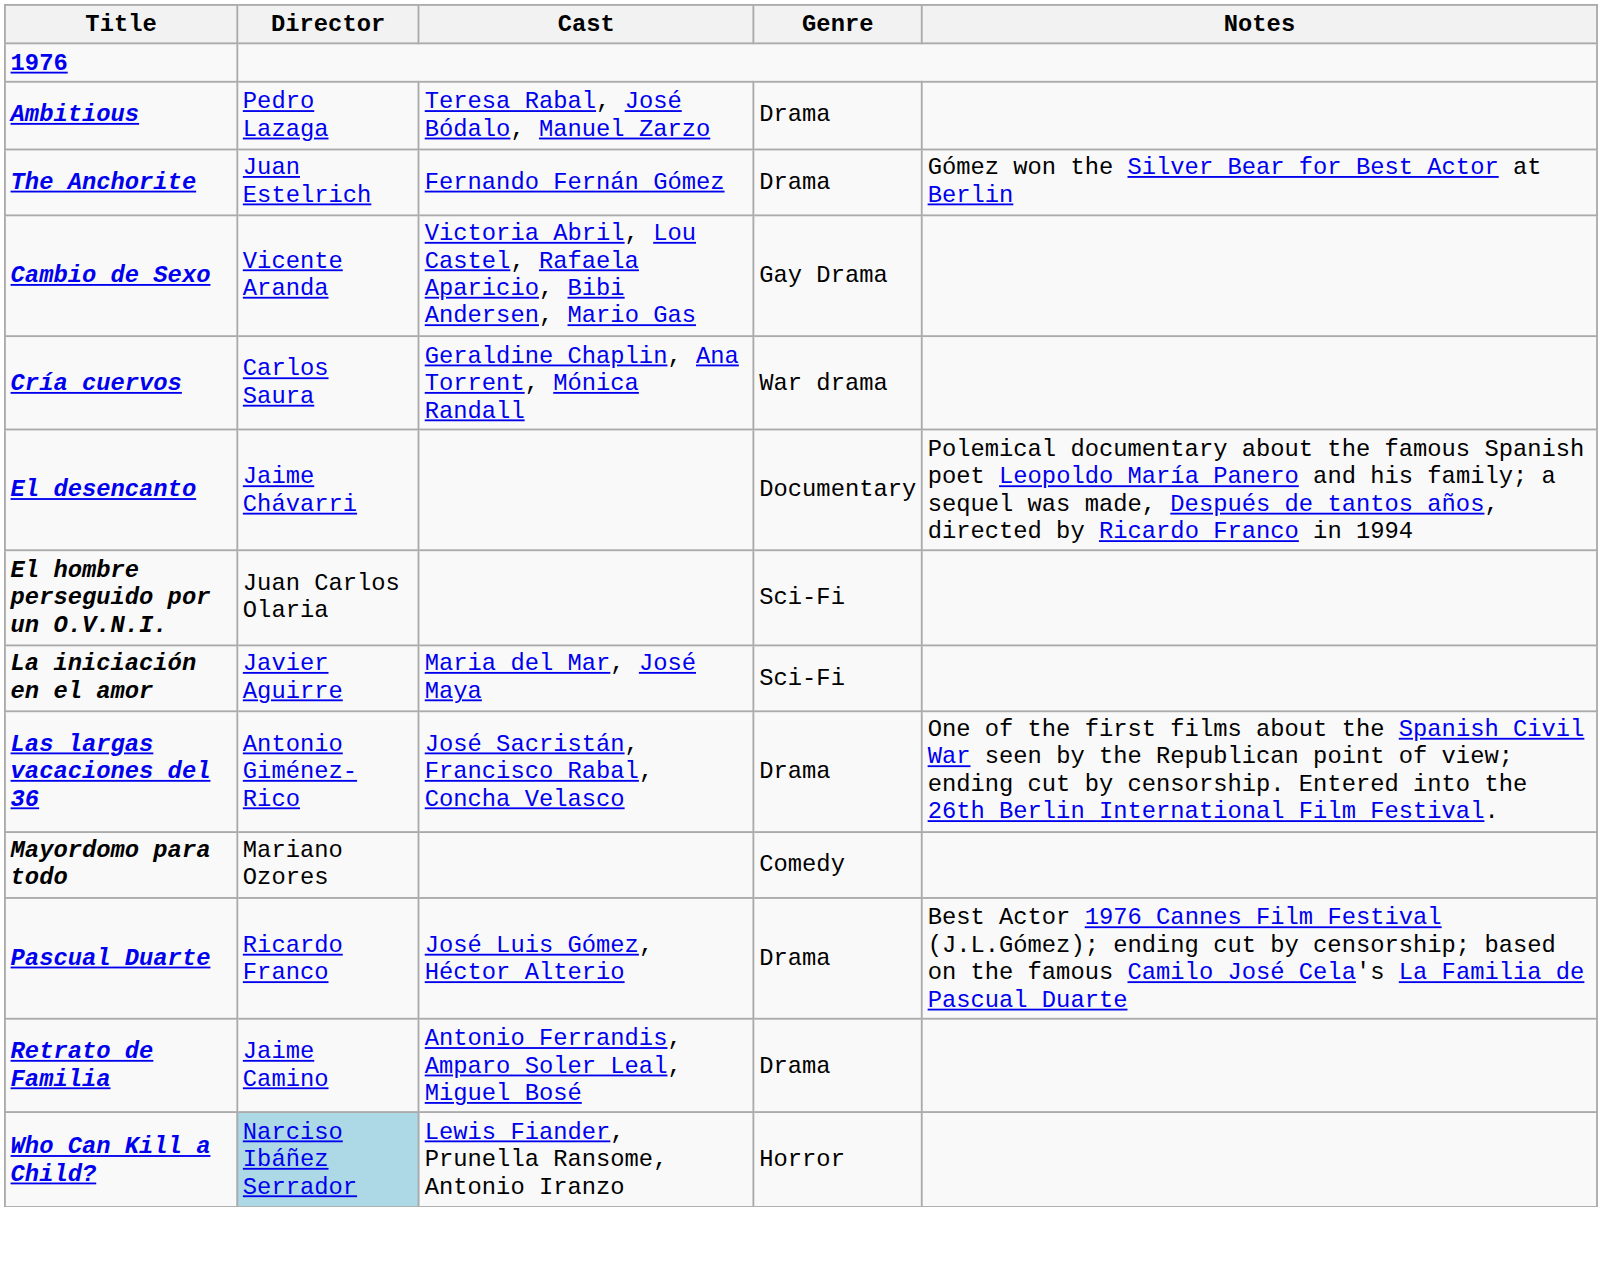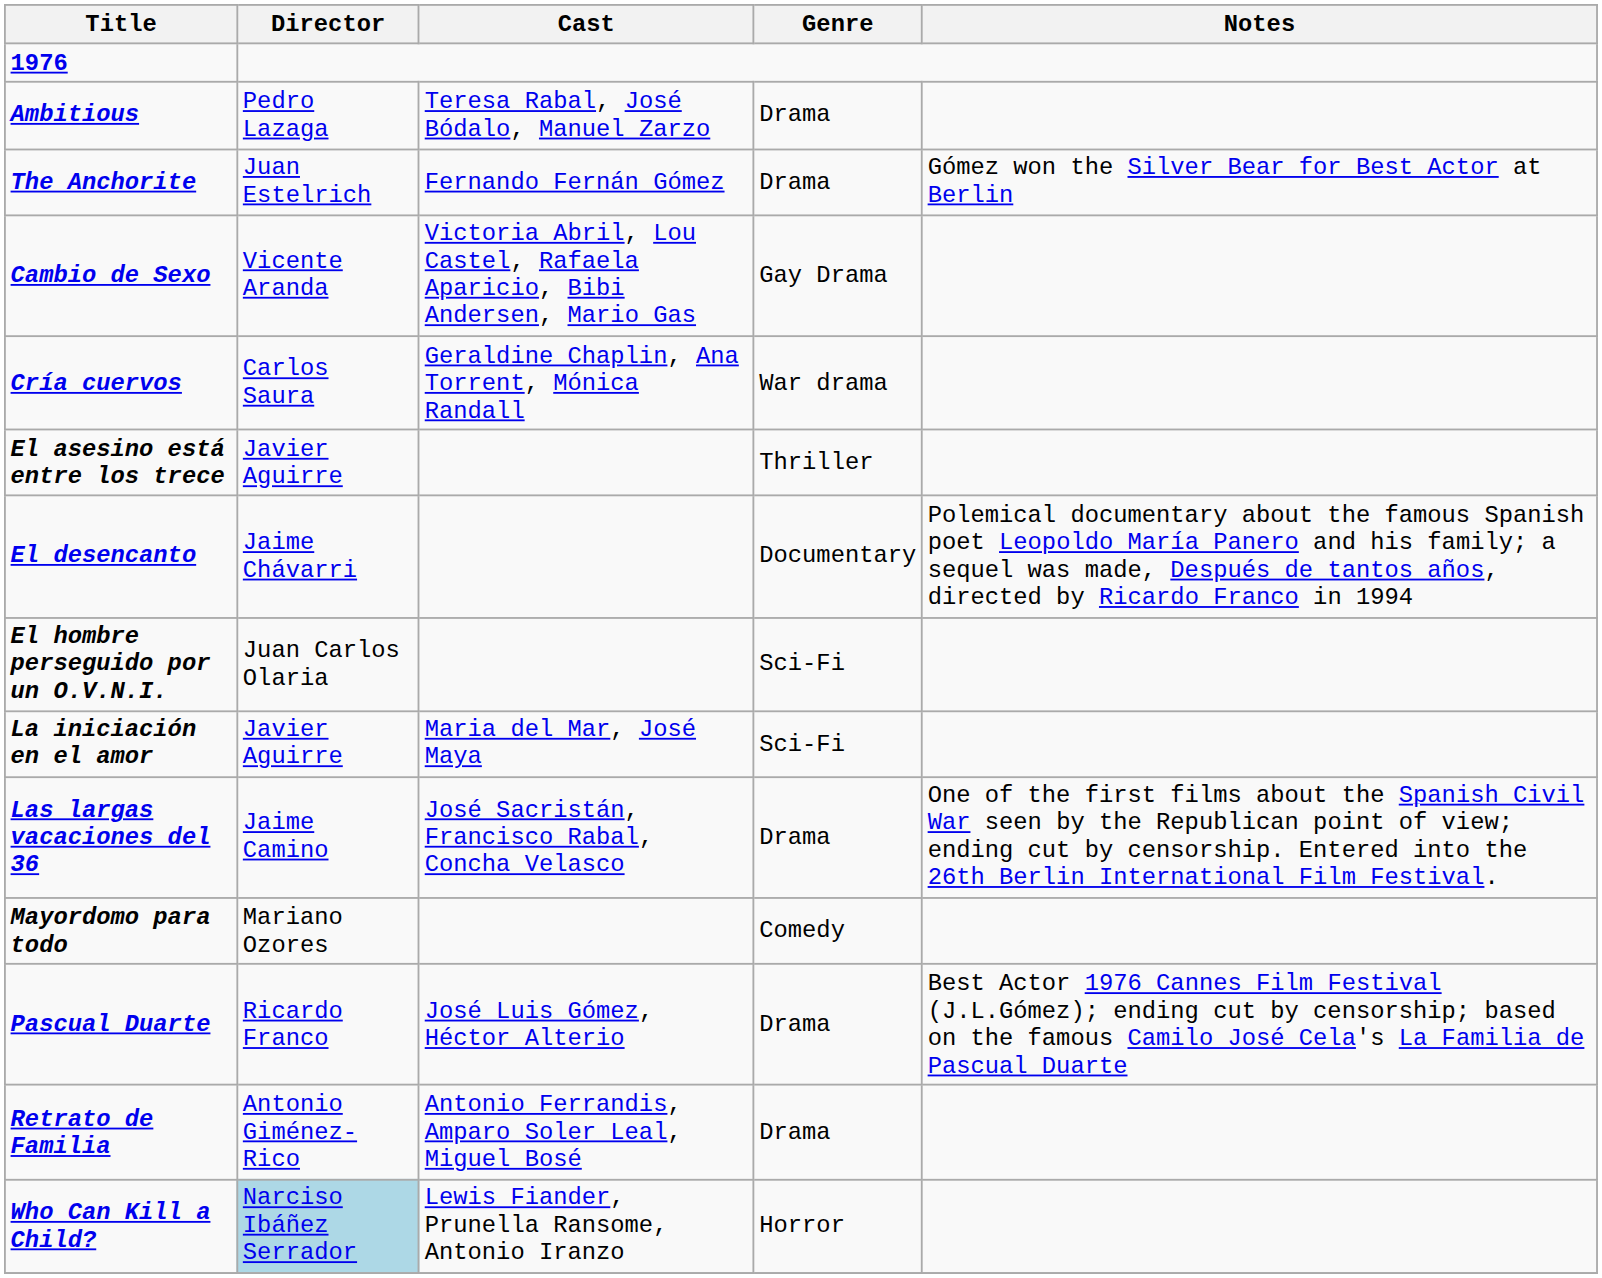 <table class="wikitable">
 <tr>
 <th>Title</th>
 <th>Director</th>
 <th>Cast</th>
 <th>Genre</th>
 <th>Notes</th>
 </tr>
 <tr>
 <td><strong><a href='#'>1976</a></strong></td>
 </tr>
 <tr>
 <td><strong><em><a href='#'>Ambitious</a></em></strong></td>
 <td><a href='#'>Pedro Lazaga</a></td>
 <td><a href='#'>Teresa Rabal</a>, <a href='#'>José Bódalo</a>, <a href='#'>Manuel Zarzo</a></td>
 <td>Drama</td>
 <td></td>
 </tr>
 <tr>
 <td><strong><em><a href='#'>The Anchorite</a></em></strong></td>
 <td><a href='#'>Juan Estelrich</a></td>
 <td><a href='#'>Fernando Fernán Gómez</a></td>
 <td>Drama</td>
 <td>Gómez won the <a href='#'>Silver Bear for Best Actor</a> at <a href='#'>Berlin</a></td>
 </tr>
 <tr>
 <td><strong><em><a href='#'>Cambio de Sexo</a></em></strong></td>
 <td><a href='#'>Vicente Aranda</a></td>
 <td><a href='#'>Victoria Abril</a>, <a href='#'>Lou Castel</a>, <a href='#'>Rafaela Aparicio</a>, <a href='#'>Bibi Andersen</a>, <a href='#'>Mario Gas</a></td>
 <td>Gay Drama</td>
 <td></td>
 </tr>
 <tr>
 <td><strong><em><a href='#'>Cría cuervos</a></em></strong></td>
 <td><a href='#'>Carlos Saura</a></td>
 <td><a href='#'>Geraldine Chaplin</a>, <a href='#'>Ana Torrent</a>, <a href='#'>Mónica Randall</a></td>
 <td>War drama</td>
 <td></td>
 </tr>
 <tr>
+<td><strong><em>El asesino está entre los trece</em></strong></td>
+<td><a href='#'>Javier Aguirre</a></td>
+<td></td>
+<td>Thriller</td>
+<td></td>
+</tr>
+<tr>
 <td><strong><em><a href='#'>El desencanto</a></em></strong></td>
 <td><a href='#'>Jaime Chávarri</a></td>
 <td></td>
 <td>Documentary</td>
 <td>Polemical documentary about the famous Spanish poet <a href='#'>Leopoldo María Panero</a> and his family; a sequel was made, <a href='#'>Después de tantos años</a>, directed by <a href='#'>Ricardo Franco</a> in 1994</td>
 </tr>
 <tr>
 <td><strong><em>El hombre perseguido por un O.V.N.I.</em></strong></td>
 <td>Juan Carlos Olaria</td>
 <td></td>
 <td>Sci-Fi</td>
 <td></td>
 </tr>
 <tr>
 <td><strong><em>La iniciación en el amor</em></strong></td>
 <td><a href='#'>Javier Aguirre</a></td>
 <td><a href='#'>Maria del Mar</a>, <a href='#'>José Maya</a></td>
 <td>Sci-Fi</td>
 <td></td>
 </tr>
 <tr>
 <td><strong><em><a href='#'>Las largas vacaciones del 36</a></em></strong></td>
-<td><a href='#'>Antonio Giménez-Rico</a></td>
+<td><a href='#'>Jaime Camino</a></td>
 <td><a href='#'>José Sacristán</a>, <a href='#'>Francisco Rabal</a>, <a href='#'>Concha Velasco</a></td>
 <td>Drama</td>
 <td>One of the first films about the <a href='#'>Spanish Civil War</a> seen by the Republican point of view; ending cut by censorship. Entered into the <a href='#'>26th Berlin International Film Festival</a>.</td>
 </tr>
 <tr>
 <td><strong><em>Mayordomo para todo</em></strong></td>
 <td>Mariano Ozores</td>
 <td></td>
 <td>Comedy</td>
 <td></td>
 </tr>
 <tr>
 <td><strong><em><a href='#'>Pascual Duarte</a></em></strong></td>
 <td><a href='#'>Ricardo Franco</a></td>
 <td><a href='#'>José Luis Gómez</a>, <a href='#'>Héctor Alterio</a></td>
 <td>Drama</td>
 <td>Best Actor <a href='#'>1976 Cannes Film Festival</a> (J.L.Gómez); ending cut by censorship; based on the famous <a href='#'>Camilo José Cela</a>'s <a href='#'>La Familia de Pascual Duarte</a></td>
 </tr>
 <tr>
 <td><strong><em><a href='#'>Retrato de Familia</a></em></strong></td>
-<td><a href='#'>Jaime Camino</a></td>
+<td><a href='#'>Antonio Giménez-Rico</a></td>
 <td><a href='#'>Antonio Ferrandis</a>, <a href='#'>Amparo Soler Leal</a>, <a href='#'>Miguel Bosé</a></td>
 <td>Drama</td>
 <td></td>
 </tr>
 <tr>
 <td><strong><em><a href='#'>Who Can Kill a Child?</a></em></strong></td>
 <td style="background: lightblue;"><a href='#'>Narciso Ibáñez Serrador</a></td>
 <td><a href='#'>Lewis Fiander</a>, Prunella Ransome, Antonio Iranzo</td>
 <td>Horror</td>
 <td></td>
 </tr>
 <tr>
 </tr>
 </table>
